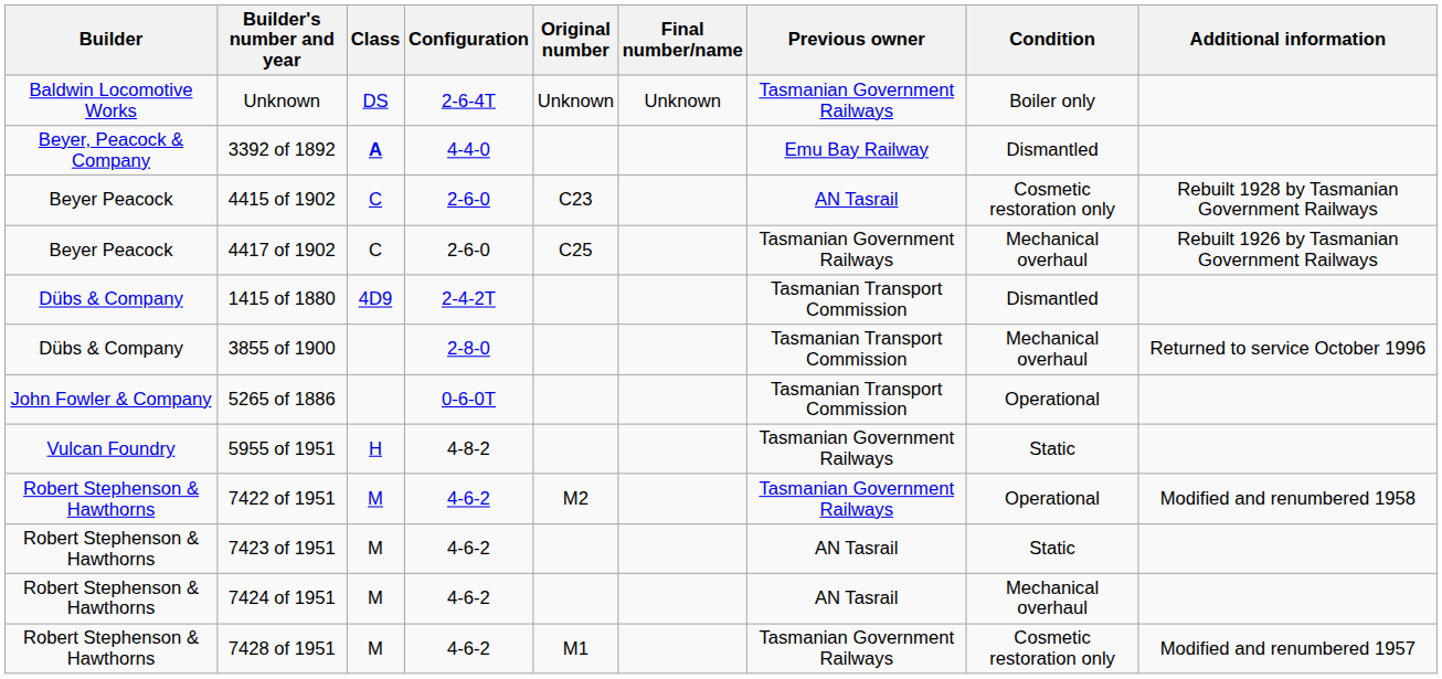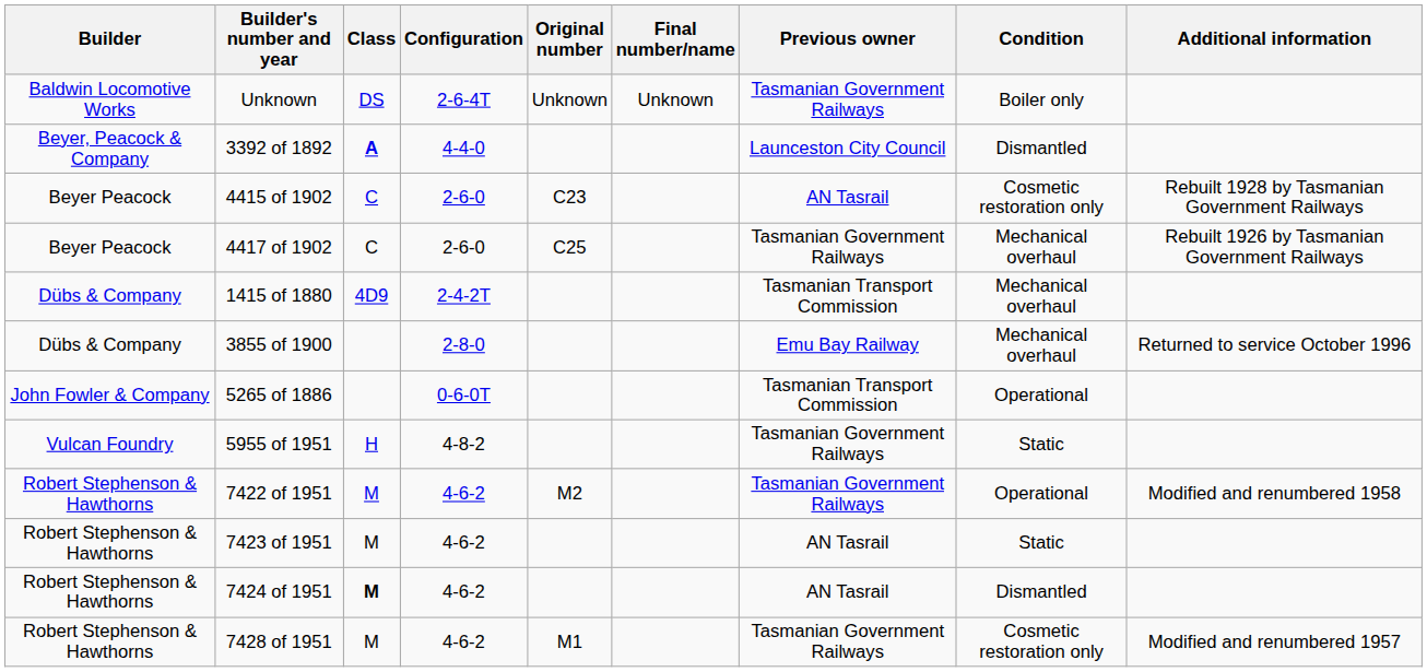 <table class="wikitable sortable" style=text-align:center>
 <tr>
 <th>Builder</th>
 <th>Builder's<br>number and year</th>
 <th>Class</th>
 <th>Configuration</th>
 <th>Original<br>number</th>
 <th>Final<br>number/name</th>
 <th>Previous owner</th>
 <th>Condition</th>
 <th>Additional information</th>
 </tr>
 <tr>
 <td><a href='#'>Baldwin Locomotive Works</a></td>
 <td>Unknown</td>
 <td><a href='#'>DS</a></td>
 <td><a href='#'>2-6-4T</a></td>
 <td>Unknown</td>
 <td>Unknown</td>
 <td><a href='#'>Tasmanian Government Railways</a></td>
 <td>Boiler only</td>
 <td></td>
 </tr>
 <tr>
 <td><a href='#'>Beyer, Peacock & Company</a></td>
 <td>3392 of 1892</td>
 <td><strong><a href='#'>A</a></strong></td>
 <td><a href='#'>4-4-0</a></td>
 <td></td>
 <td></td>
-<td><a href='#'>Emu Bay Railway</a></td>
+<td><a href='#'>Launceston City Council</a></td>
 <td>Dismantled</td>
 <td></td>
 </tr>
 <tr>
 <td>Beyer Peacock</td>
 <td>4415 of 1902</td>
 <td><a href='#'>C</a></td>
 <td><a href='#'>2-6-0</a></td>
 <td>C23</td>
 <td></td>
 <td><a href='#'>AN Tasrail</a></td>
 <td>Cosmetic restoration only</td>
 <td>Rebuilt 1928 by Tasmanian Government Railways</td>
 </tr>
 <tr>
 <td>Beyer Peacock</td>
 <td>4417 of 1902</td>
 <td>C</td>
 <td>2-6-0</td>
 <td>C25</td>
 <td></td>
 <td>Tasmanian Government Railways</td>
 <td>Mechanical overhaul</td>
 <td>Rebuilt 1926 by Tasmanian Government Railways</td>
 </tr>
 <tr>
 <td><a href='#'>Dübs & Company</a></td>
 <td>1415 of 1880</td>
 <td><a href='#'>4D9</a></td>
 <td><a href='#'>2-4-2T</a></td>
 <td></td>
 <td></td>
 <td>Tasmanian Transport Commission</td>
-<td>Dismantled</td>
+<td>Mechanical overhaul</td>
 <td></td>
 </tr>
 <tr>
 <td>Dübs & Company</td>
 <td>3855 of 1900</td>
 <td></td>
 <td><a href='#'>2-8-0</a></td>
 <td></td>
 <td></td>
-<td>Tasmanian Transport Commission</td>
+<td><a href='#'>Emu Bay Railway</a></td>
 <td>Mechanical overhaul</td>
 <td>Returned to service October 1996</td>
 </tr>
 <tr>
 <td><a href='#'>John Fowler & Company</a></td>
 <td>5265 of 1886</td>
 <td></td>
 <td><a href='#'>0-6-0T</a></td>
 <td></td>
 <td></td>
 <td>Tasmanian Transport Commission</td>
 <td>Operational</td>
 <td></td>
 </tr>
 <tr>
 <td><a href='#'>Vulcan Foundry</a></td>
 <td>5955 of 1951</td>
 <td><a href='#'>H</a></td>
 <td>4-8-2</td>
 <td></td>
 <td></td>
 <td>Tasmanian Government Railways</td>
 <td>Static</td>
 <td></td>
 </tr>
 <tr>
 <td><a href='#'>Robert Stephenson & Hawthorns</a></td>
 <td>7422 of 1951</td>
 <td><a href='#'>M</a></td>
 <td><a href='#'>4-6-2</a></td>
 <td>M2</td>
 <td></td>
 <td><a href='#'>Tasmanian Government Railways</a></td>
 <td>Operational</td>
 <td>Modified and renumbered 1958</td>
 </tr>
 <tr>
 <td>Robert Stephenson & Hawthorns</td>
 <td>7423 of 1951</td>
 <td>M</td>
 <td>4-6-2</td>
 <td></td>
 <td></td>
 <td>AN Tasrail</td>
 <td>Static</td>
 <td></td>
 </tr>
 <tr>
 <td>Robert Stephenson & Hawthorns</td>
 <td>7424 of 1951</td>
-<td>M</td>
+<td><strong>M</strong></td>
 <td>4-6-2</td>
 <td></td>
 <td></td>
 <td>AN Tasrail</td>
-<td>Mechanical overhaul</td>
+<td>Dismantled</td>
 <td></td>
 </tr>
 <tr>
 <td>Robert Stephenson & Hawthorns</td>
 <td>7428 of 1951</td>
 <td>M</td>
 <td>4-6-2</td>
 <td>M1</td>
 <td></td>
 <td>Tasmanian Government Railways</td>
 <td>Cosmetic restoration only</td>
 <td>Modified and renumbered 1957</td>
 </tr>
 </table>
